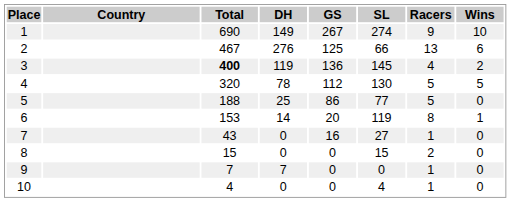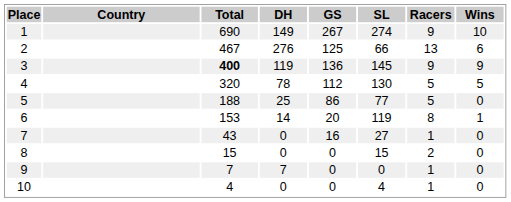 <table border="0" style="border: 1px solid #999; background-color:#FFFFFF; text-align:center; font-size:86%; line-height:15px;">
 <tr align="center" bgcolor="#CCCCCC">
 <th width=35>Place</th>
 <th width=170>Country</th>
 <th width=60>Total</th>
 <th width=50>DH</th>
 <th width=50>GS</th>
 <th width=50>SL</th>
 <th width=50>Racers</th>
 <th width=50>Wins</th>
 </tr>
 <tr bgcolor="#EFEFEF">
 <td>1</td>
 <td align="left"></td>
 <td>690</td>
 <td>149</td>
 <td>267</td>
 <td>274</td>
 <td>9</td>
 <td>10</td>
 </tr>
 <tr>
 <td>2</td>
 <td align="left"></td>
 <td>467</td>
 <td>276</td>
 <td>125</td>
 <td>66</td>
 <td>13</td>
 <td>6</td>
 </tr>
 <tr bgcolor="#EFEFEF">
 <td>3</td>
 <td align="left"></td>
 <td><strong>400</strong></td>
 <td>119</td>
 <td>136</td>
 <td>145</td>
-<td>4</td>
-<td>2</td>
+<td>9</td>
+<td>9</td>
 </tr>
 <tr>
 <td>4</td>
 <td align="left"></td>
 <td>320</td>
 <td>78</td>
 <td>112</td>
 <td>130</td>
 <td>5</td>
 <td>5</td>
 </tr>
 <tr bgcolor="#EFEFEF">
 <td>5</td>
 <td align="left"></td>
 <td>188</td>
 <td>25</td>
 <td>86</td>
 <td>77</td>
 <td>5</td>
 <td>0</td>
 </tr>
 <tr>
 <td>6</td>
 <td align="left"></td>
 <td>153</td>
 <td>14</td>
 <td>20</td>
 <td>119</td>
 <td>8</td>
 <td>1</td>
 </tr>
 <tr bgcolor="#EFEFEF">
 <td>7</td>
 <td align="left"></td>
 <td>43</td>
 <td>0</td>
 <td>16</td>
 <td>27</td>
 <td>1</td>
 <td>0</td>
 </tr>
 <tr>
 <td>8</td>
 <td align="left"></td>
 <td>15</td>
 <td>0</td>
 <td>0</td>
 <td>15</td>
 <td>2</td>
 <td>0</td>
 </tr>
 <tr bgcolor="#EFEFEF">
 <td>9</td>
 <td align="left"></td>
 <td>7</td>
 <td>7</td>
 <td>0</td>
 <td>0</td>
 <td>1</td>
 <td>0</td>
 </tr>
 <tr>
 <td>10</td>
 <td align="left"></td>
 <td>4</td>
 <td>0</td>
 <td>0</td>
 <td>4</td>
 <td>1</td>
 <td>0</td>
 </tr>
 </table>
